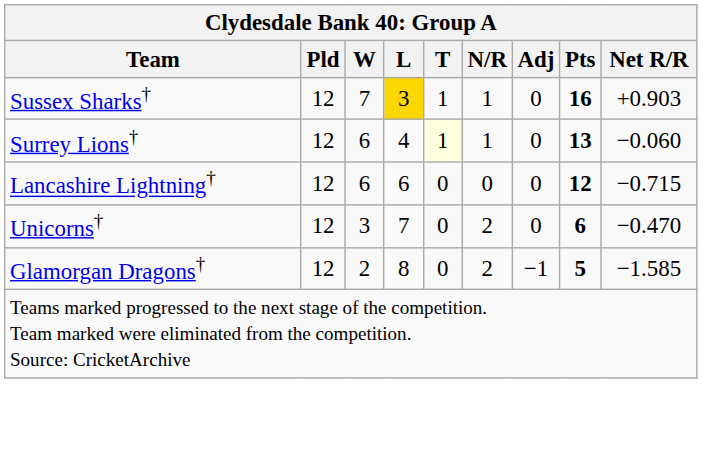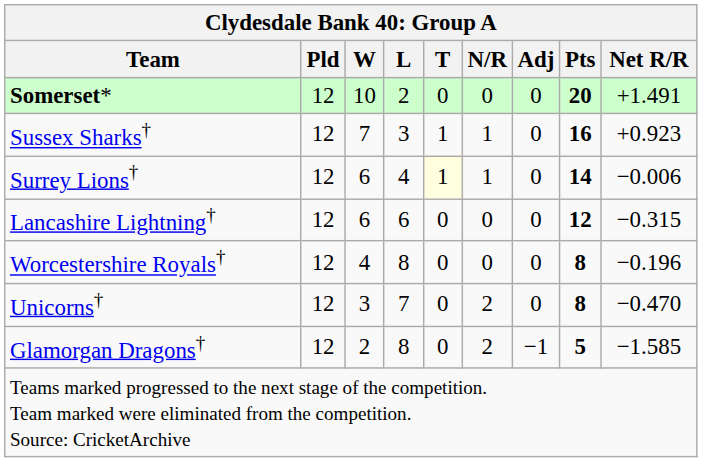 <table class="wikitable" style="text-align: center;">
 <tr>
 <th colspan="9">Clydesdale Bank 40: Group A</th>
 </tr>
 <tr>
 <th width=200>Team</th>
 <th width=20>Pld</th>
 <th width=20>W</th>
 <th width=20>L</th>
 <th width=20>T</th>
 <th width=20>N/R</th>
 <th width=20>Adj</th>
 <th width=20>Pts</th>
 <th width=60>Net R/R</th>
 </tr>
+<tr style="background:#ccffcc;">
+<td align=left><strong>Somerset</strong>*</td>
+<td>12</td>
+<td>10</td>
+<td>2</td>
+<td>0</td>
+<td>0</td>
+<td>0</td>
+<td><strong>20</strong></td>
+<td>+1.491</td>
+</tr>
 <tr>
 <td align=left><a href='#'>Sussex Sharks</a><sup>†</sup></td>
 <td>12</td>
 <td>7</td>
-<td style="background: gold;">3</td>
+<td>3</td>
 <td>1</td>
 <td>1</td>
 <td>0</td>
 <td><strong>16</strong></td>
-<td>+0.903</td>
+<td>+0.923</td>
 </tr>
 <tr>
 <td align=left><a href='#'>Surrey Lions</a><sup>†</sup></td>
 <td>12</td>
 <td>6</td>
 <td>4</td>
 <td style="background: lightyellow;">1</td>
 <td>1</td>
 <td>0</td>
-<td><strong>13</strong></td>
-<td>−0.060</td>
+<td><strong>14</strong></td>
+<td>−0.006</td>
 </tr>
 <tr>
 <td align=left><a href='#'>Lancashire Lightning</a><sup>†</sup></td>
 <td>12</td>
 <td>6</td>
 <td>6</td>
 <td>0</td>
 <td>0</td>
 <td>0</td>
 <td><strong>12</strong></td>
-<td>−0.715</td>
+<td>−0.315</td>
+</tr>
+<tr>
+<td align=left><a href='#'>Worcestershire Royals</a><sup>†</sup></td>
+<td>12</td>
+<td>4</td>
+<td>8</td>
+<td>0</td>
+<td>0</td>
+<td>0</td>
+<td><strong>8</strong></td>
+<td>−0.196</td>
 </tr>
 <tr>
 <td align=left><a href='#'>Unicorns</a><sup>†</sup></td>
 <td>12</td>
 <td>3</td>
 <td>7</td>
 <td>0</td>
 <td>2</td>
 <td>0</td>
-<td><strong>6</strong></td>
+<td><strong>8</strong></td>
 <td>−0.470</td>
 </tr>
 <tr>
 <td align=left><a href='#'>Glamorgan Dragons</a><sup>†</sup></td>
 <td>12</td>
 <td>2</td>
 <td>8</td>
 <td>0</td>
 <td>2</td>
 <td>−1</td>
 <td><strong>5</strong></td>
 <td>−1.585</td>
 </tr>
 <tr>
 <td colspan="9" align="left"><small>Teams marked  progressed to the next stage of the competition.<br>Team marked  were eliminated from the competition.<br>Source: CricketArchive</small></td>
 </tr>
 </table>
